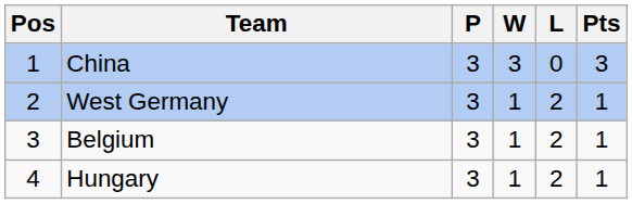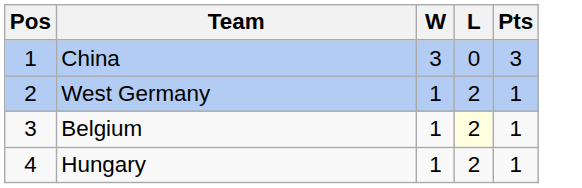 <table class="wikitable" style="font-size: 100%">
 <tr>
 <th width=15>Pos</th>
 <th width=250>Team</th>
-<th width=20>P</th>
 <th width=20>W</th>
 <th width=20>L</th>
 <th width=20>Pts</th>
 </tr>
 <tr align=center style="background: #b2ccf4;">
 <td>1</td>
 <td align="left"> China</td>
 <td>3</td>
-<td>3</td>
 <td>0</td>
 <td>3</td>
 </tr>
 <tr align=center style="background: #b2ccf4;">
 <td>2</td>
 <td align="left"> West Germany</td>
-<td>3</td>
 <td>1</td>
 <td>2</td>
 <td>1</td>
 </tr>
 <tr align=center>
 <td>3</td>
 <td align="left"> Belgium</td>
-<td>3</td>
 <td>1</td>
-<td>2</td>
+<td style="background: lightyellow;">2</td>
 <td>1</td>
 </tr>
 <tr align=center>
 <td>4</td>
 <td align="left"> Hungary</td>
-<td>3</td>
 <td>1</td>
 <td>2</td>
 <td>1</td>
 </tr>
 </table>
